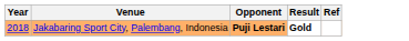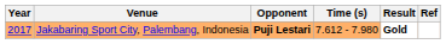 <table class="sortable wikitable" style="font-size: 90%;">
 <tr>
 <th>Year</th>
 <th>Venue</th>
 <th>Opponent</th>
+<th>Time (s)</th>
 <th>Result</th>
 <th>Ref</th>
 </tr>
 <tr style="background:#FFB069">
-<td align="center"><a href='#'>2018</a></td>
+<td align="center"><a href='#'>2017</a></td>
 <td align="left"><a href='#'>Jakabaring Sport City</a>, <a href='#'>Palembang</a>, Indonesia</td>
 <td align="left"><strong> Puji Lestari</strong></td>
+<td align="left">7.612 - 7.980</td>
 <td style="text-align:left; background:white"> <strong>Gold</strong></td>
 <td style="text-align:center; background:white"></td>
 </tr>
 </table>
